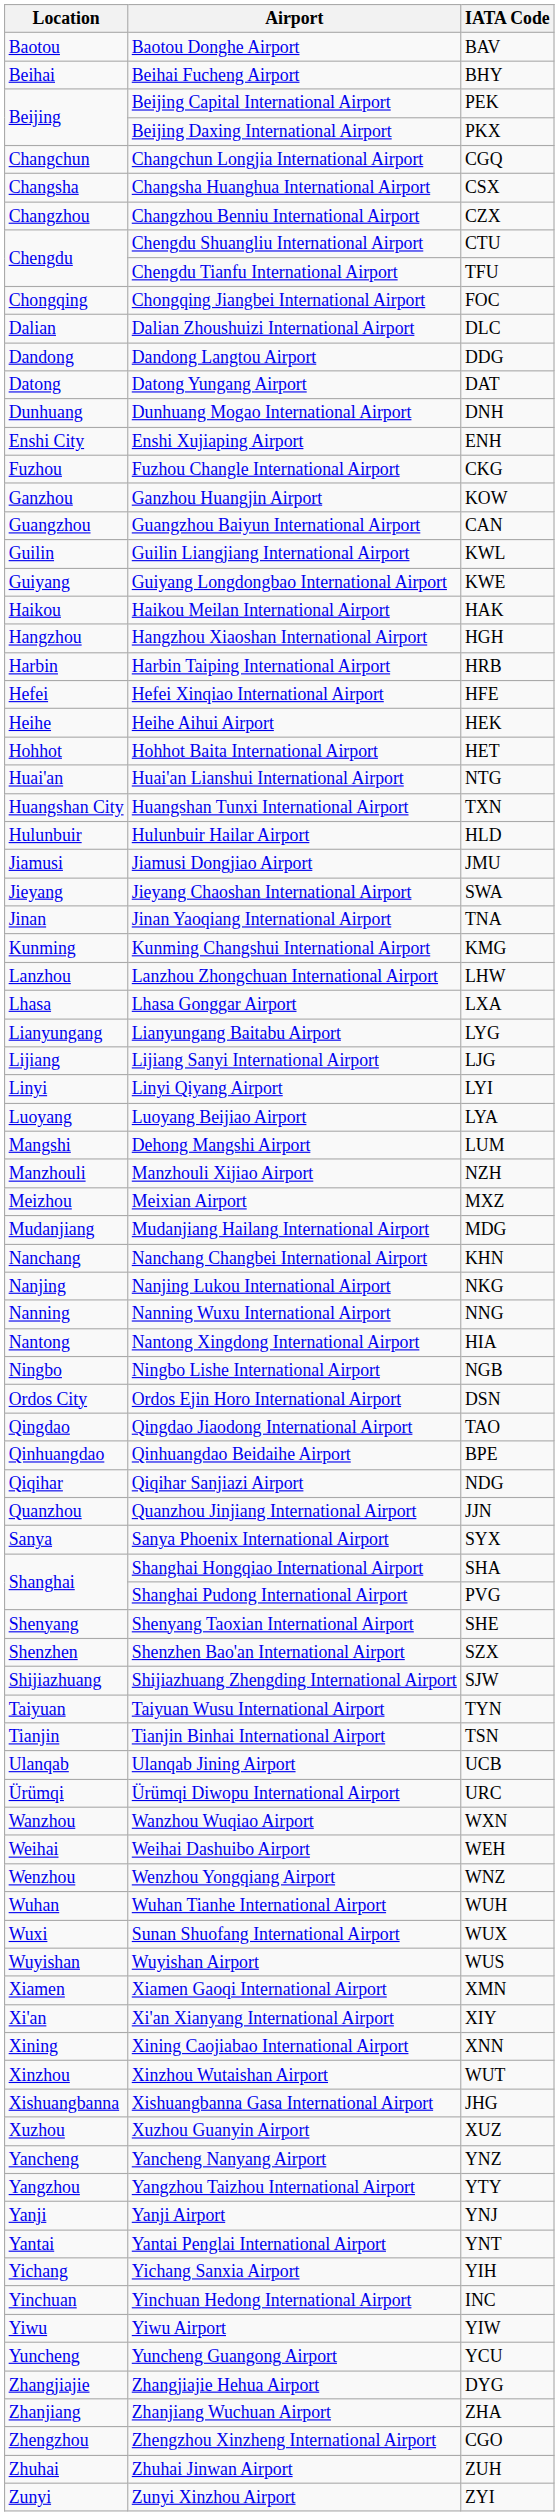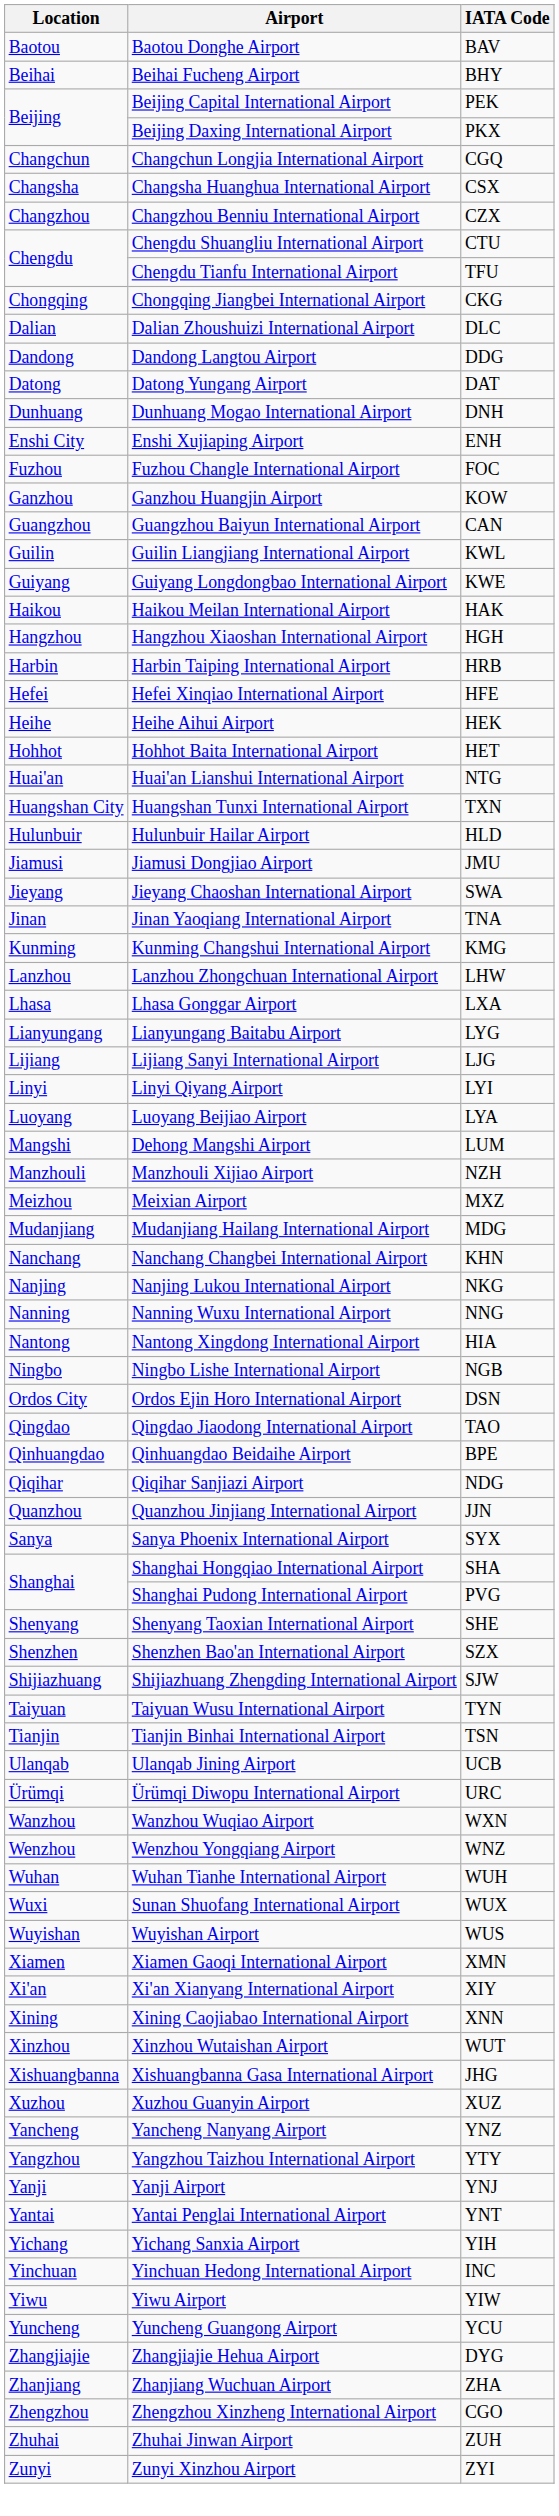 <table class="wikitable">
 <tr>
 <th>Location</th>
 <th>Airport</th>
 <th>IATA Code</th>
 </tr>
 <tr>
 <td><a href='#'>Baotou</a></td>
 <td><a href='#'>Baotou Donghe Airport</a></td>
 <td>BAV</td>
 </tr>
 <tr>
 <td><a href='#'>Beihai</a></td>
 <td><a href='#'>Beihai Fucheng Airport</a></td>
 <td>BHY</td>
 </tr>
 <tr>
 <td rowspan=2><a href='#'>Beijing</a></td>
 <td><a href='#'>Beijing Capital International Airport</a></td>
 <td>PEK</td>
 </tr>
 <tr>
 <td><a href='#'>Beijing Daxing International Airport</a></td>
 <td>PKX</td>
 </tr>
 <tr>
 <td><a href='#'>Changchun</a></td>
 <td><a href='#'>Changchun Longjia International Airport</a></td>
 <td>CGQ</td>
 </tr>
 <tr>
 <td><a href='#'>Changsha</a></td>
 <td><a href='#'>Changsha Huanghua International Airport</a></td>
 <td>CSX</td>
 </tr>
 <tr>
 <td><a href='#'>Changzhou</a></td>
 <td><a href='#'>Changzhou Benniu International Airport</a></td>
 <td>CZX</td>
 </tr>
 <tr>
 <td rowspan=2><a href='#'>Chengdu</a></td>
 <td><a href='#'>Chengdu Shuangliu International Airport</a></td>
 <td>CTU</td>
 </tr>
 <tr>
 <td><a href='#'>Chengdu Tianfu International Airport</a></td>
 <td>TFU</td>
 </tr>
 <tr>
 <td><a href='#'>Chongqing</a></td>
 <td><a href='#'>Chongqing Jiangbei International Airport</a></td>
-<td>FOC</td>
+<td>CKG</td>
 </tr>
 <tr>
 <td><a href='#'>Dalian</a></td>
 <td><a href='#'>Dalian Zhoushuizi International Airport</a></td>
 <td>DLC</td>
 </tr>
 <tr>
 <td><a href='#'>Dandong</a></td>
 <td><a href='#'>Dandong Langtou Airport</a></td>
 <td>DDG</td>
 </tr>
 <tr>
 <td><a href='#'>Datong</a></td>
 <td><a href='#'>Datong Yungang Airport</a></td>
 <td>DAT</td>
 </tr>
 <tr>
 <td><a href='#'>Dunhuang</a></td>
 <td><a href='#'>Dunhuang Mogao International Airport</a></td>
 <td>DNH</td>
 </tr>
 <tr>
 <td><a href='#'>Enshi City</a></td>
 <td><a href='#'>Enshi Xujiaping Airport</a></td>
 <td>ENH</td>
 </tr>
 <tr>
 <td><a href='#'>Fuzhou</a></td>
 <td><a href='#'>Fuzhou Changle International Airport</a></td>
-<td>CKG</td>
+<td>FOC</td>
 </tr>
 <tr>
 <td><a href='#'>Ganzhou</a></td>
 <td><a href='#'>Ganzhou Huangjin Airport</a></td>
 <td>KOW</td>
 </tr>
 <tr>
 <td><a href='#'>Guangzhou</a></td>
 <td><a href='#'>Guangzhou Baiyun International Airport</a></td>
 <td>CAN</td>
 </tr>
 <tr>
 <td><a href='#'>Guilin</a></td>
 <td><a href='#'>Guilin Liangjiang International Airport</a></td>
 <td>KWL</td>
 </tr>
 <tr>
 <td><a href='#'>Guiyang</a></td>
 <td><a href='#'>Guiyang Longdongbao International Airport</a></td>
 <td>KWE</td>
 </tr>
 <tr>
 <td><a href='#'>Haikou</a></td>
 <td><a href='#'>Haikou Meilan International Airport</a></td>
 <td>HAK</td>
 </tr>
 <tr>
 <td><a href='#'>Hangzhou</a></td>
 <td><a href='#'>Hangzhou Xiaoshan International Airport</a></td>
 <td>HGH</td>
 </tr>
 <tr>
 <td><a href='#'>Harbin</a></td>
 <td><a href='#'>Harbin Taiping International Airport</a></td>
 <td>HRB</td>
 </tr>
 <tr>
 <td><a href='#'>Hefei</a></td>
 <td><a href='#'>Hefei Xinqiao International Airport</a></td>
 <td>HFE</td>
 </tr>
 <tr>
 <td><a href='#'>Heihe</a></td>
 <td><a href='#'>Heihe Aihui Airport</a></td>
 <td>HEK</td>
 </tr>
 <tr>
 <td><a href='#'>Hohhot</a></td>
 <td><a href='#'>Hohhot Baita International Airport</a></td>
 <td>HET</td>
 </tr>
 <tr>
 <td><a href='#'>Huai'an</a></td>
 <td><a href='#'>Huai'an Lianshui International Airport</a></td>
 <td>NTG</td>
 </tr>
 <tr>
 <td><a href='#'>Huangshan City</a></td>
 <td><a href='#'>Huangshan Tunxi International Airport</a></td>
 <td>TXN</td>
 </tr>
 <tr>
 <td><a href='#'>Hulunbuir</a></td>
 <td><a href='#'>Hulunbuir Hailar Airport</a></td>
 <td>HLD</td>
 </tr>
 <tr>
 <td><a href='#'>Jiamusi</a></td>
 <td><a href='#'>Jiamusi Dongjiao Airport</a></td>
 <td>JMU</td>
 </tr>
 <tr>
 <td><a href='#'>Jieyang</a></td>
 <td><a href='#'>Jieyang Chaoshan International Airport</a></td>
 <td>SWA</td>
 </tr>
 <tr>
 <td><a href='#'>Jinan</a></td>
 <td><a href='#'>Jinan Yaoqiang International Airport</a></td>
 <td>TNA</td>
 </tr>
 <tr>
 <td><a href='#'>Kunming</a></td>
 <td><a href='#'>Kunming Changshui International Airport</a></td>
 <td>KMG</td>
 </tr>
 <tr>
 <td><a href='#'>Lanzhou</a></td>
 <td><a href='#'>Lanzhou Zhongchuan International Airport</a></td>
 <td>LHW</td>
 </tr>
 <tr>
 <td><a href='#'>Lhasa</a></td>
 <td><a href='#'>Lhasa Gonggar Airport</a></td>
 <td>LXA</td>
 </tr>
 <tr>
 <td><a href='#'>Lianyungang</a></td>
 <td><a href='#'>Lianyungang Baitabu Airport</a></td>
 <td>LYG</td>
 </tr>
 <tr>
 <td><a href='#'>Lijiang</a></td>
 <td><a href='#'>Lijiang Sanyi International Airport</a></td>
 <td>LJG</td>
 </tr>
 <tr>
 <td><a href='#'>Linyi</a></td>
 <td><a href='#'>Linyi Qiyang Airport</a></td>
 <td>LYI</td>
 </tr>
 <tr>
 <td><a href='#'>Luoyang</a></td>
 <td><a href='#'>Luoyang Beijiao Airport</a></td>
 <td>LYA</td>
 </tr>
 <tr>
 <td><a href='#'>Mangshi</a></td>
 <td><a href='#'>Dehong Mangshi Airport</a></td>
 <td>LUM</td>
 </tr>
 <tr>
 <td><a href='#'>Manzhouli</a></td>
 <td><a href='#'>Manzhouli Xijiao Airport</a></td>
 <td>NZH</td>
 </tr>
 <tr>
 <td><a href='#'>Meizhou</a></td>
 <td><a href='#'>Meixian Airport</a></td>
 <td>MXZ</td>
 </tr>
 <tr>
 <td><a href='#'>Mudanjiang</a></td>
 <td><a href='#'>Mudanjiang Hailang International Airport</a></td>
 <td>MDG</td>
 </tr>
 <tr>
 <td><a href='#'>Nanchang</a></td>
 <td><a href='#'>Nanchang Changbei International Airport</a></td>
 <td>KHN</td>
 </tr>
 <tr>
 <td><a href='#'>Nanjing</a></td>
 <td><a href='#'>Nanjing Lukou International Airport</a></td>
 <td>NKG</td>
 </tr>
 <tr>
 <td><a href='#'>Nanning</a></td>
 <td><a href='#'>Nanning Wuxu International Airport</a></td>
 <td>NNG</td>
 </tr>
 <tr>
 <td><a href='#'>Nantong</a></td>
 <td><a href='#'>Nantong Xingdong International Airport</a></td>
 <td>HIA</td>
 </tr>
 <tr>
 <td><a href='#'>Ningbo</a></td>
 <td><a href='#'>Ningbo Lishe International Airport</a></td>
 <td>NGB</td>
 </tr>
 <tr>
 <td><a href='#'>Ordos City</a></td>
 <td><a href='#'>Ordos Ejin Horo International Airport</a></td>
 <td>DSN</td>
 </tr>
 <tr>
 <td><a href='#'>Qingdao</a></td>
 <td><a href='#'>Qingdao Jiaodong International Airport</a></td>
 <td>TAO</td>
 </tr>
 <tr>
 <td><a href='#'>Qinhuangdao</a></td>
 <td><a href='#'>Qinhuangdao Beidaihe Airport</a></td>
 <td>BPE</td>
 </tr>
 <tr>
 <td><a href='#'>Qiqihar</a></td>
 <td><a href='#'>Qiqihar Sanjiazi Airport</a></td>
 <td>NDG</td>
 </tr>
 <tr>
 <td><a href='#'>Quanzhou</a></td>
 <td><a href='#'>Quanzhou Jinjiang International Airport</a></td>
 <td>JJN</td>
 </tr>
 <tr>
 <td><a href='#'>Sanya</a></td>
 <td><a href='#'>Sanya Phoenix International Airport</a></td>
 <td>SYX</td>
 </tr>
 <tr>
 <td rowspan=2><a href='#'>Shanghai</a></td>
 <td><a href='#'>Shanghai Hongqiao International Airport</a></td>
 <td>SHA</td>
 </tr>
 <tr>
 <td><a href='#'>Shanghai Pudong International Airport</a></td>
 <td>PVG</td>
 </tr>
 <tr>
 <td><a href='#'>Shenyang</a></td>
 <td><a href='#'>Shenyang Taoxian International Airport</a></td>
 <td>SHE</td>
 </tr>
 <tr>
 <td><a href='#'>Shenzhen</a></td>
 <td><a href='#'>Shenzhen Bao'an International Airport</a></td>
 <td>SZX</td>
 </tr>
 <tr>
 <td><a href='#'>Shijiazhuang</a></td>
 <td><a href='#'>Shijiazhuang Zhengding International Airport</a></td>
 <td>SJW</td>
 </tr>
 <tr>
 <td><a href='#'>Taiyuan</a></td>
 <td><a href='#'>Taiyuan Wusu International Airport</a></td>
 <td>TYN</td>
 </tr>
 <tr>
 <td><a href='#'>Tianjin</a></td>
 <td><a href='#'>Tianjin Binhai International Airport</a></td>
 <td>TSN</td>
 </tr>
 <tr>
 <td><a href='#'>Ulanqab</a></td>
 <td><a href='#'>Ulanqab Jining Airport</a></td>
 <td>UCB</td>
 </tr>
 <tr>
 <td><a href='#'>Ürümqi</a></td>
 <td><a href='#'>Ürümqi Diwopu International Airport</a></td>
 <td>URC</td>
 </tr>
 <tr>
 <td><a href='#'>Wanzhou</a></td>
 <td><a href='#'>Wanzhou Wuqiao Airport</a></td>
 <td>WXN</td>
 </tr>
 <tr>
-<td><a href='#'>Weihai</a></td>
-<td><a href='#'>Weihai Dashuibo Airport</a></td>
-<td>WEH</td>
-</tr>
-<tr>
 <td><a href='#'>Wenzhou</a></td>
 <td><a href='#'>Wenzhou Yongqiang Airport</a></td>
 <td>WNZ</td>
 </tr>
 <tr>
 <td><a href='#'>Wuhan</a></td>
 <td><a href='#'>Wuhan Tianhe International Airport</a></td>
 <td>WUH</td>
 </tr>
 <tr>
 <td><a href='#'>Wuxi</a></td>
 <td><a href='#'>Sunan Shuofang International Airport</a></td>
 <td>WUX</td>
 </tr>
 <tr>
 <td><a href='#'>Wuyishan</a></td>
 <td><a href='#'>Wuyishan Airport</a></td>
 <td>WUS</td>
 </tr>
 <tr>
 <td><a href='#'>Xiamen</a></td>
 <td><a href='#'>Xiamen Gaoqi International Airport</a></td>
 <td>XMN</td>
 </tr>
 <tr>
 <td><a href='#'>Xi'an</a></td>
 <td><a href='#'>Xi'an Xianyang International Airport</a></td>
 <td>XIY</td>
 </tr>
 <tr>
 <td><a href='#'>Xining</a></td>
 <td><a href='#'>Xining Caojiabao International Airport</a></td>
 <td>XNN</td>
 </tr>
 <tr>
 <td><a href='#'>Xinzhou</a></td>
 <td><a href='#'>Xinzhou Wutaishan Airport</a></td>
 <td>WUT</td>
 </tr>
 <tr>
 <td><a href='#'>Xishuangbanna</a></td>
 <td><a href='#'>Xishuangbanna Gasa International Airport</a></td>
 <td>JHG</td>
 </tr>
 <tr>
 <td><a href='#'>Xuzhou</a></td>
 <td><a href='#'>Xuzhou Guanyin Airport</a></td>
 <td>XUZ</td>
 </tr>
 <tr>
 <td><a href='#'>Yancheng</a></td>
 <td><a href='#'>Yancheng Nanyang Airport</a></td>
 <td>YNZ</td>
 </tr>
 <tr>
 <td><a href='#'>Yangzhou</a></td>
 <td><a href='#'>Yangzhou Taizhou International Airport</a></td>
 <td>YTY</td>
 </tr>
 <tr>
 <td><a href='#'>Yanji</a></td>
 <td><a href='#'>Yanji Airport</a></td>
 <td>YNJ</td>
 </tr>
 <tr>
 <td><a href='#'>Yantai</a></td>
 <td><a href='#'>Yantai Penglai International Airport</a></td>
 <td>YNT</td>
 </tr>
 <tr>
 <td><a href='#'>Yichang</a></td>
 <td><a href='#'>Yichang Sanxia Airport</a></td>
 <td>YIH</td>
 </tr>
 <tr>
 <td><a href='#'>Yinchuan</a></td>
 <td><a href='#'>Yinchuan Hedong International Airport</a></td>
 <td>INC</td>
 </tr>
 <tr>
 <td><a href='#'>Yiwu</a></td>
 <td><a href='#'>Yiwu Airport</a></td>
 <td>YIW</td>
 </tr>
 <tr>
 <td><a href='#'>Yuncheng</a></td>
 <td><a href='#'>Yuncheng Guangong Airport</a></td>
 <td>YCU</td>
 </tr>
 <tr>
 <td><a href='#'>Zhangjiajie</a></td>
 <td><a href='#'>Zhangjiajie Hehua Airport</a></td>
 <td>DYG</td>
 </tr>
 <tr>
 <td><a href='#'>Zhanjiang</a></td>
 <td><a href='#'>Zhanjiang Wuchuan Airport</a></td>
 <td>ZHA</td>
 </tr>
 <tr>
 <td><a href='#'>Zhengzhou</a></td>
 <td><a href='#'>Zhengzhou Xinzheng International Airport</a></td>
 <td>CGO</td>
 </tr>
 <tr>
 <td><a href='#'>Zhuhai</a></td>
 <td><a href='#'>Zhuhai Jinwan Airport</a></td>
 <td>ZUH</td>
 </tr>
 <tr>
 <td><a href='#'>Zunyi</a></td>
 <td><a href='#'>Zunyi Xinzhou Airport</a></td>
 <td>ZYI</td>
 </tr>
 </table>
